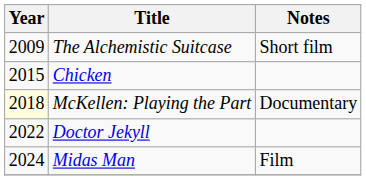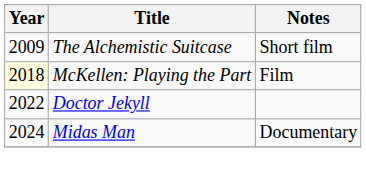 <table class="wikitable">
 <tr>
 <th>Year</th>
 <th>Title</th>
 <th>Notes</th>
 </tr>
 <tr>
 <td>2009</td>
 <td><em>The Alchemistic Suitcase</em></td>
 <td>Short film</td>
 </tr>
 <tr>
-<td>2015</td>
-<td><em><a href='#'>Chicken</a></em></td>
-<td></td>
-</tr>
-<tr>
 <td style="background: lightyellow;">2018</td>
 <td><em>McKellen: Playing the Part</em></td>
-<td>Documentary</td>
+<td>Film</td>
 </tr>
 <tr>
 <td>2022</td>
 <td><em><a href='#'>Doctor Jekyll</a></em></td>
 <td></td>
 </tr>
 <tr>
 <td>2024</td>
 <td><em><a href='#'>Midas Man</a></em></td>
-<td>Film</td>
+<td>Documentary</td>
 </tr>
 <tr>
 </tr>
 </table>
